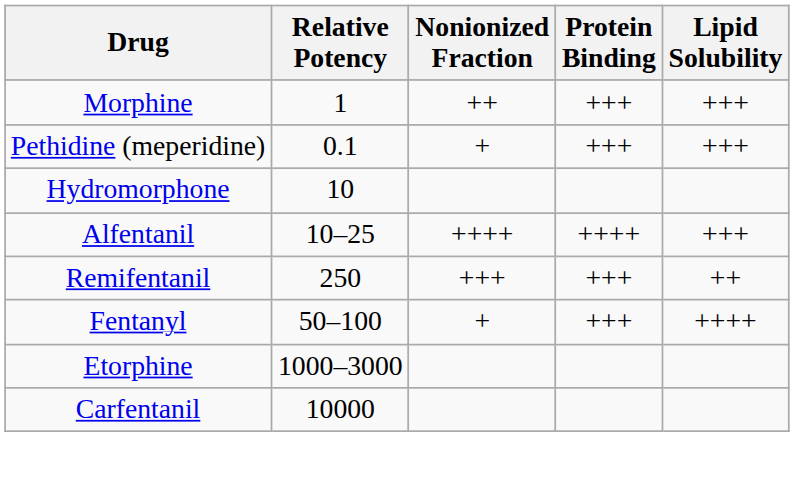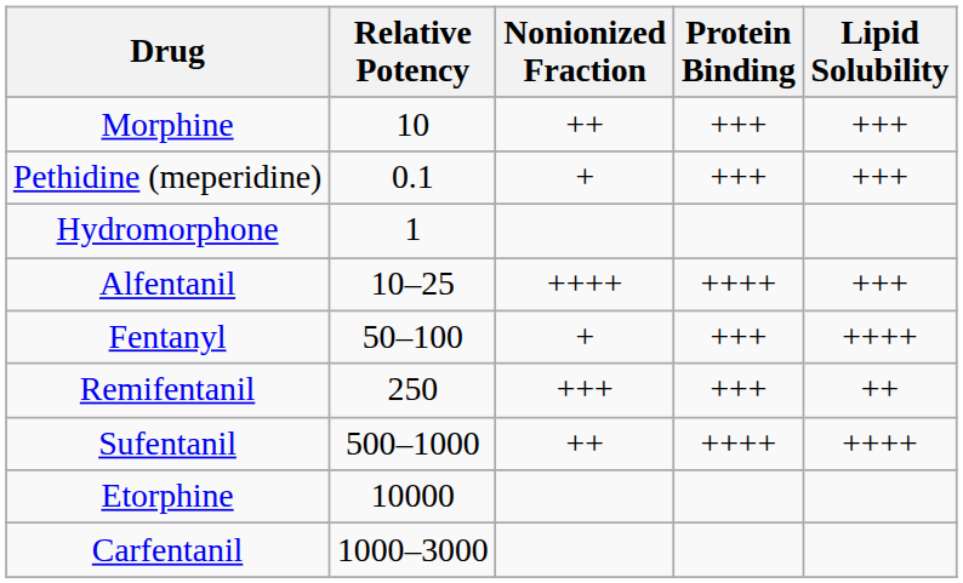 <table class="wikitable" style="float: right; margin-left:15px; text-align:center">
 <tr>
 <th>Drug</th>
 <th>Relative<br>Potency<br></th>
 <th>Nonionized<br>Fraction</th>
 <th>Protein<br>Binding</th>
 <th>Lipid<br>Solubility<br></th>
 </tr>
 <tr>
 <td><a href='#'>Morphine</a></td>
-<td>1</td>
+<td>10</td>
 <td>++</td>
 <td>+++</td>
 <td>+++</td>
 </tr>
 <tr>
 <td><a href='#'>Pethidine</a> (meperidine)</td>
 <td>0.1</td>
 <td>+</td>
 <td>+++</td>
 <td>+++</td>
 </tr>
 <tr>
 <td><a href='#'>Hydromorphone</a></td>
-<td>10</td>
+<td>1</td>
 <td></td>
 <td></td>
 <td></td>
 </tr>
 <tr>
 <td><a href='#'>Alfentanil</a></td>
 <td>10–25</td>
 <td>++++</td>
 <td>++++</td>
 <td>+++</td>
 </tr>
 <tr>
+<td><a href='#'>Fentanyl</a></td>
+<td>50–100</td>
+<td>+</td>
+<td>+++</td>
+<td>++++</td>
+</tr>
+<tr>
 <td><a href='#'>Remifentanil</a></td>
 <td>250</td>
 <td>+++</td>
 <td>+++</td>
 <td>++</td>
 </tr>
 <tr>
-<td><a href='#'>Fentanyl</a></td>
-<td>50–100</td>
-<td>+</td>
-<td>+++</td>
+<td><a href='#'>Sufentanil</a></td>
+<td>500–1000</td>
+<td>++</td>
+<td>++++</td>
 <td>++++</td>
 </tr>
 <tr>
 <td><a href='#'>Etorphine</a></td>
-<td>1000–3000</td>
+<td>10000</td>
 <td></td>
 <td></td>
 <td></td>
 </tr>
 <tr>
 <td><a href='#'>Carfentanil</a></td>
-<td>10000</td>
+<td>1000–3000</td>
 <td></td>
 <td></td>
 <td></td>
 </tr>
 </table>
